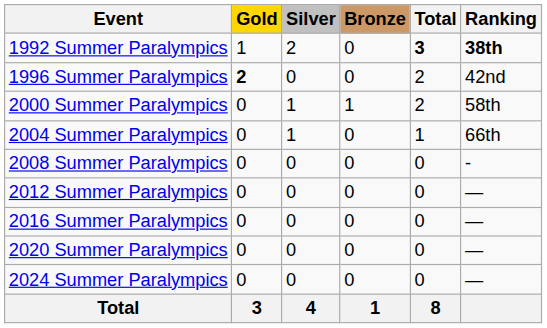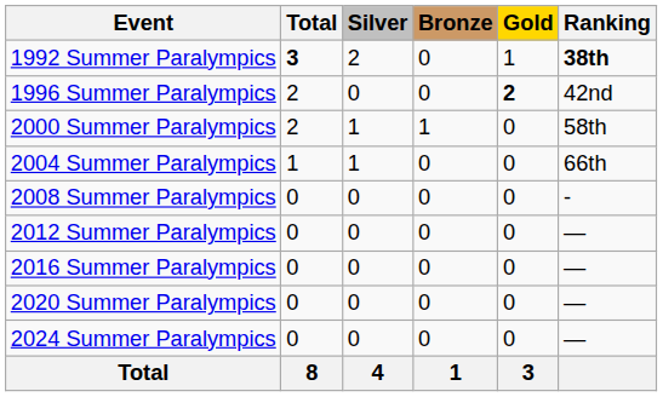 <table class="wikitable">
 <tr>
 <th>Event</th>
-<td style="background:gold; font-weight:bold;">Gold</td>
+<th>Total</th>
 <td style="background:silver; font-weight:bold;">Silver</td>
 <td style="background:#cc9966; font-weight:bold;">Bronze</td>
-<th>Total</th>
+<td style="background:gold; font-weight:bold;">Gold</td>
 <th>Ranking</th>
 </tr>
 <tr>
 <td><a href='#'>1992 Summer Paralympics</a></td>
-<td>1</td>
+<td><strong>3</strong></td>
 <td>2</td>
 <td>0</td>
-<td><strong>3</strong></td>
+<td>1</td>
 <td><strong>38th</strong></td>
 </tr>
 <tr>
 <td><a href='#'>1996 Summer Paralympics</a></td>
-<td><strong>2</strong></td>
+<td>2</td>
 <td>0</td>
 <td>0</td>
-<td>2</td>
+<td><strong>2</strong></td>
 <td>42nd</td>
 </tr>
 <tr>
 <td><a href='#'>2000 Summer Paralympics</a></td>
-<td>0</td>
+<td>2</td>
 <td>1</td>
 <td>1</td>
-<td>2</td>
+<td>0</td>
 <td>58th</td>
 </tr>
 <tr>
 <td><a href='#'>2004 Summer Paralympics</a></td>
-<td>0</td>
+<td>1</td>
 <td>1</td>
 <td>0</td>
-<td>1</td>
+<td>0</td>
 <td>66th</td>
 </tr>
 <tr>
 <td><a href='#'>2008 Summer Paralympics</a></td>
 <td>0</td>
 <td>0</td>
 <td>0</td>
 <td>0</td>
 <td>-</td>
 </tr>
 <tr>
 <td><a href='#'>2012 Summer Paralympics</a></td>
 <td>0</td>
 <td>0</td>
 <td>0</td>
 <td>0</td>
 <td>—</td>
 </tr>
 <tr>
 <td><a href='#'>2016 Summer Paralympics</a></td>
 <td>0</td>
 <td>0</td>
 <td>0</td>
 <td>0</td>
 <td>—</td>
 </tr>
 <tr>
 <td><a href='#'>2020 Summer Paralympics</a></td>
 <td>0</td>
 <td>0</td>
 <td>0</td>
 <td>0</td>
 <td>—</td>
 </tr>
 <tr>
 <td><a href='#'>2024 Summer Paralympics</a></td>
 <td>0</td>
 <td>0</td>
 <td>0</td>
 <td>0</td>
 <td>—</td>
 </tr>
 <tr>
 <th>Total</th>
-<th>3</th>
+<th>8</th>
 <th>4</th>
 <th>1</th>
-<th>8</th>
+<th>3</th>
 <th></th>
 </tr>
 </table>
